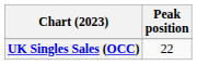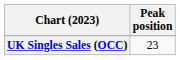 <table class="wikitable sortable plainrowheaders" style="text-align:center">
 <tr>
 <th scope="col">Chart (2023)</th>
 <th scope="col">Peak<br>position</th>
 </tr>
 <tr>
 </tr>
 <tr>
 <th scope="row"><a href='#'>UK Singles Sales</a> (<a href='#'>OCC</a>)</th>
-<td>22</td>
+<td>23</td>
 </tr>
 </table>
